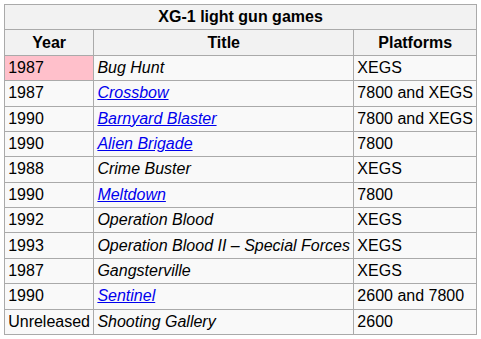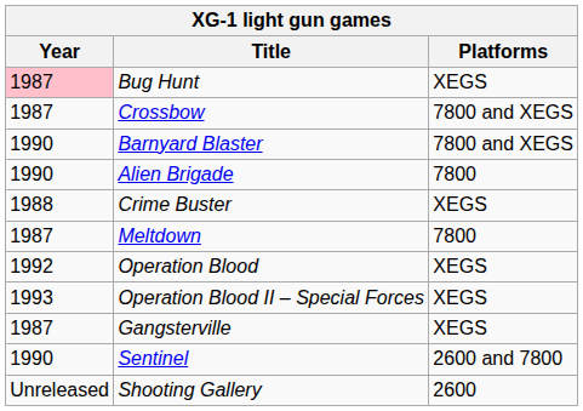 <table class="wikitable sortable">
 <tr>
 <th colspan=3>XG-1 light gun games</th>
 </tr>
 <tr>
 <th>Year</th>
 <th>Title</th>
 <th>Platforms</th>
 </tr>
 <tr>
 <td style="background: pink;">1987</td>
 <td><em>Bug Hunt</em></td>
 <td>XEGS</td>
 </tr>
 <tr>
 <td>1987</td>
 <td><em><a href='#'>Crossbow</a></em></td>
 <td>7800 and XEGS</td>
 </tr>
 <tr>
 <td>1990</td>
 <td><em><a href='#'>Barnyard Blaster</a></em></td>
 <td>7800 and XEGS</td>
 </tr>
 <tr>
 <td>1990</td>
 <td><em><a href='#'>Alien Brigade</a></em></td>
 <td>7800</td>
 </tr>
 <tr>
 <td>1988</td>
 <td><em>Crime Buster</em></td>
 <td>XEGS</td>
 </tr>
 <tr>
-<td>1990</td>
+<td>1987</td>
 <td><em><a href='#'>Meltdown</a></em></td>
 <td>7800</td>
 </tr>
 <tr>
 <td>1992</td>
 <td><em>Operation Blood</em></td>
 <td>XEGS</td>
 </tr>
 <tr>
 <td>1993</td>
 <td><em>Operation Blood II – Special Forces</em></td>
 <td>XEGS</td>
 </tr>
 <tr>
 <td>1987</td>
 <td><em>Gangsterville</em></td>
 <td>XEGS</td>
 </tr>
 <tr>
 <td>1990</td>
 <td><em><a href='#'>Sentinel</a></em></td>
 <td>2600 and 7800</td>
 </tr>
 <tr>
 <td>Unreleased</td>
 <td><em>Shooting Gallery</em></td>
 <td>2600</td>
 </tr>
 </table>
